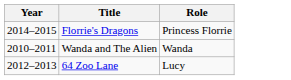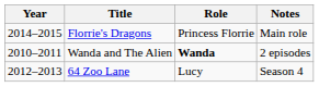 <table class="wikitable">
 <tr>
 <th>Year</th>
 <th>Title</th>
 <th>Role</th>
+<th>Notes</th>
 </tr>
 <tr>
 <td>2014–2015</td>
 <td><a href='#'>Florrie's Dragons</a></td>
 <td>Princess Florrie</td>
+<td>Main role</td>
 </tr>
 <tr>
 <td>2010–2011</td>
 <td>Wanda and The Alien</td>
-<td>Wanda</td>
+<td><strong>Wanda</strong></td>
+<td>2 episodes</td>
 </tr>
 <tr>
 <td>2012–2013</td>
 <td><a href='#'>64 Zoo Lane</a></td>
 <td>Lucy</td>
+<td>Season 4</td>
 </tr>
 </table>
